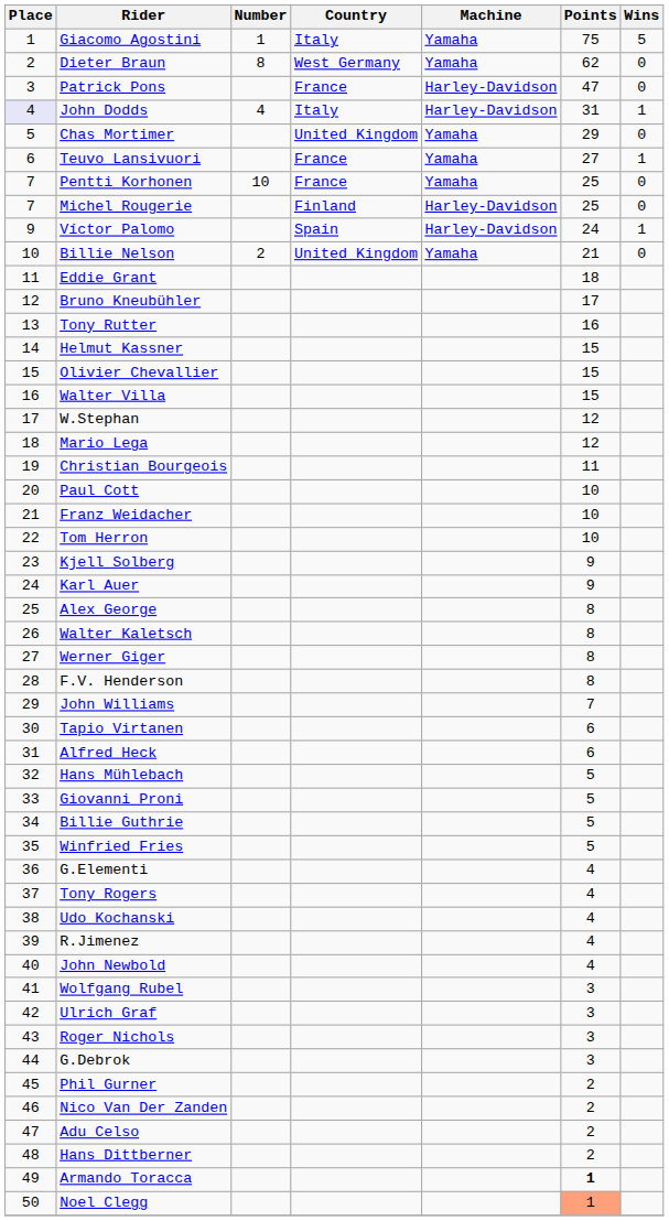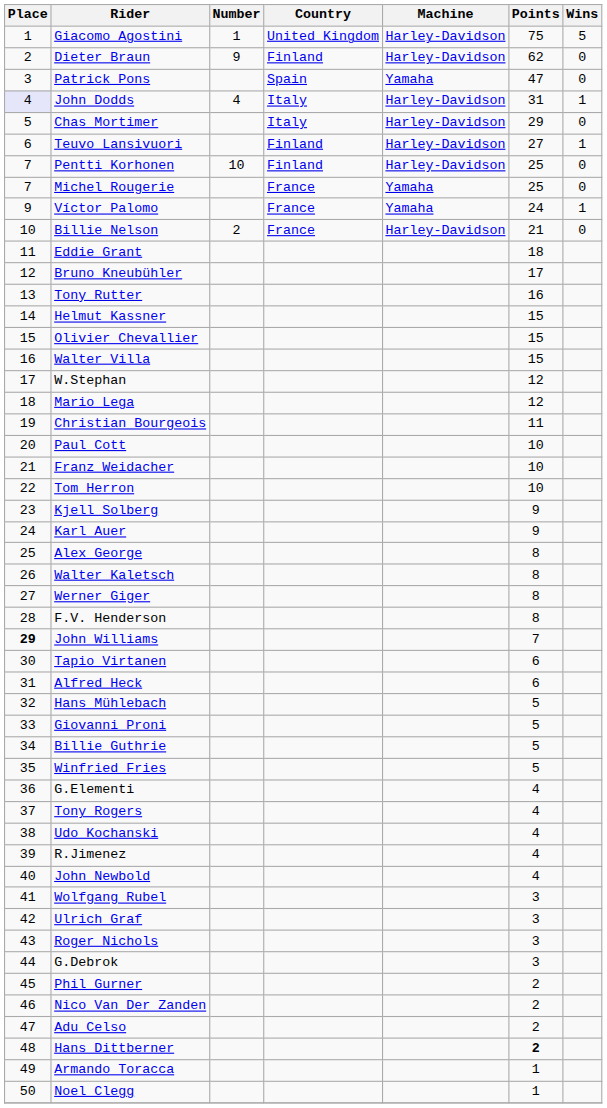 <table class="wikitable" style="font-size: 95%;">
 <tr>
 <th>Place</th>
 <th>Rider</th>
 <th>Number</th>
 <th>Country</th>
 <th>Machine</th>
 <th>Points</th>
 <th>Wins</th>
 </tr>
 <tr>
 <td align="center">1</td>
 <td> <a href='#'>Giacomo Agostini</a></td>
 <td align="center">1</td>
-<td><a href='#'>Italy</a></td>
-<td><a href='#'>Yamaha</a></td>
+<td><a href='#'>United Kingdom</a></td>
+<td><a href='#'>Harley-Davidson</a></td>
 <td align="center">75</td>
 <td align="center">5</td>
 </tr>
 <tr>
 <td align="center">2</td>
 <td> <a href='#'>Dieter Braun</a></td>
-<td align="center">8</td>
-<td><a href='#'>West Germany</a></td>
-<td><a href='#'>Yamaha</a></td>
+<td align="center">9</td>
+<td><a href='#'>Finland</a></td>
+<td><a href='#'>Harley-Davidson</a></td>
 <td align="center">62</td>
 <td align="center">0</td>
 </tr>
 <tr>
 <td align="center">3</td>
 <td> <a href='#'>Patrick Pons</a></td>
 <td></td>
-<td><a href='#'>France</a></td>
-<td><a href='#'>Harley-Davidson</a></td>
+<td><a href='#'>Spain</a></td>
+<td><a href='#'>Yamaha</a></td>
 <td align="center">47</td>
 <td align="center">0</td>
 </tr>
 <tr>
 <td align="center" style="background: lavender;">4</td>
 <td> <a href='#'>John Dodds</a></td>
 <td align="center">4</td>
 <td><a href='#'>Italy</a></td>
 <td><a href='#'>Harley-Davidson</a></td>
 <td align="center">31</td>
 <td align="center">1</td>
 </tr>
 <tr>
 <td align="center">5</td>
 <td> <a href='#'>Chas Mortimer</a></td>
 <td></td>
-<td><a href='#'>United Kingdom</a></td>
-<td><a href='#'>Yamaha</a></td>
+<td><a href='#'>Italy</a></td>
+<td><a href='#'>Harley-Davidson</a></td>
 <td align="center">29</td>
 <td align="center">0</td>
 </tr>
 <tr>
 <td align="center">6</td>
 <td> <a href='#'>Teuvo Lansivuori</a></td>
 <td></td>
-<td><a href='#'>France</a></td>
-<td><a href='#'>Yamaha</a></td>
+<td><a href='#'>Finland</a></td>
+<td><a href='#'>Harley-Davidson</a></td>
 <td align="center">27</td>
 <td align="center">1</td>
 </tr>
 <tr>
 <td align="center">7</td>
 <td> <a href='#'>Pentti Korhonen</a></td>
 <td align="center">10</td>
-<td><a href='#'>France</a></td>
-<td><a href='#'>Yamaha</a></td>
+<td><a href='#'>Finland</a></td>
+<td><a href='#'>Harley-Davidson</a></td>
 <td align="center">25</td>
 <td align="center">0</td>
 </tr>
 <tr>
 <td align="center">7</td>
 <td> <a href='#'>Michel Rougerie</a></td>
 <td></td>
-<td><a href='#'>Finland</a></td>
-<td><a href='#'>Harley-Davidson</a></td>
+<td><a href='#'>France</a></td>
+<td><a href='#'>Yamaha</a></td>
 <td align="center">25</td>
 <td align="center">0</td>
 </tr>
 <tr>
 <td align="center">9</td>
 <td> <a href='#'>Víctor Palomo</a></td>
 <td></td>
-<td><a href='#'>Spain</a></td>
-<td><a href='#'>Harley-Davidson</a></td>
+<td><a href='#'>France</a></td>
+<td><a href='#'>Yamaha</a></td>
 <td align="center">24</td>
 <td align="center">1</td>
 </tr>
 <tr>
 <td align="center">10</td>
 <td> <a href='#'>Billie Nelson</a></td>
 <td align="center">2</td>
-<td><a href='#'>United Kingdom</a></td>
-<td><a href='#'>Yamaha</a></td>
+<td><a href='#'>France</a></td>
+<td><a href='#'>Harley-Davidson</a></td>
 <td align="center">21</td>
 <td align="center">0</td>
 </tr>
 <tr>
 <td align="center">11</td>
 <td><a href='#'>Eddie Grant</a></td>
 <td align="center"></td>
 <td></td>
 <td></td>
 <td align="center">18</td>
 <td align="center"></td>
 </tr>
 <tr>
 <td align="center">12</td>
 <td><a href='#'>Bruno Kneubühler</a></td>
 <td align="center"></td>
 <td></td>
 <td></td>
 <td align="center">17</td>
 <td align="center"></td>
 </tr>
 <tr>
 <td align="center">13</td>
 <td><a href='#'>Tony Rutter</a></td>
 <td align="center"></td>
 <td></td>
 <td></td>
 <td align="center">16</td>
 <td align="center"></td>
 </tr>
 <tr>
 <td align="center">14</td>
 <td><a href='#'>Helmut Kassner</a></td>
 <td align="center"></td>
 <td></td>
 <td></td>
 <td align="center">15</td>
 <td align="center"></td>
 </tr>
 <tr>
 <td align="center">15</td>
 <td><a href='#'>Olivier Chevallier</a></td>
 <td align="center"></td>
 <td></td>
 <td></td>
 <td align="center">15</td>
 <td align="center"></td>
 </tr>
 <tr>
 <td align="center">16</td>
 <td><a href='#'>Walter Villa</a></td>
 <td align="center"></td>
 <td></td>
 <td></td>
 <td align="center">15</td>
 <td align="center"></td>
 </tr>
 <tr>
 <td align="center">17</td>
 <td>W.Stephan</td>
 <td align="center"></td>
 <td></td>
 <td></td>
 <td align="center">12</td>
 <td align="center"></td>
 </tr>
 <tr>
 <td align="center">18</td>
 <td><a href='#'>Mario Lega</a></td>
 <td align="center"></td>
 <td></td>
 <td></td>
 <td align="center">12</td>
 <td align="center"></td>
 </tr>
 <tr>
 <td align="center">19</td>
 <td><a href='#'>Christian Bourgeois</a></td>
 <td align="center"></td>
 <td></td>
 <td></td>
 <td align="center">11</td>
 <td align="center"></td>
 </tr>
 <tr>
 <td align="center">20</td>
 <td><a href='#'>Paul Cott</a></td>
 <td align="center"></td>
 <td></td>
 <td></td>
 <td align="center">10</td>
 <td align="center"></td>
 </tr>
 <tr>
 <td align="center">21</td>
 <td><a href='#'>Franz Weidacher</a></td>
 <td align="center"></td>
 <td></td>
 <td></td>
 <td align="center">10</td>
 <td align="center"></td>
 </tr>
 <tr>
 <td align="center">22</td>
 <td><a href='#'>Tom Herron</a></td>
 <td align="center"></td>
 <td></td>
 <td></td>
 <td align="center">10</td>
 <td align="center"></td>
 </tr>
 <tr>
 <td align="center">23</td>
 <td><a href='#'>Kjell Solberg</a></td>
 <td align="center"></td>
 <td></td>
 <td></td>
 <td align="center">9</td>
 <td align="center"></td>
 </tr>
 <tr>
 <td align="center">24</td>
 <td><a href='#'>Karl Auer</a></td>
 <td align="center"></td>
 <td></td>
 <td></td>
 <td align="center">9</td>
 <td align="center"></td>
 </tr>
 <tr>
 <td align="center">25</td>
 <td><a href='#'>Alex George</a></td>
 <td align="center"></td>
 <td></td>
 <td></td>
 <td align="center">8</td>
 <td align="center"></td>
 </tr>
 <tr>
 <td align="center">26</td>
 <td><a href='#'>Walter Kaletsch</a></td>
 <td align="center"></td>
 <td></td>
 <td></td>
 <td align="center">8</td>
 <td align="center"></td>
 </tr>
 <tr>
 <td align="center">27</td>
 <td><a href='#'>Werner Giger</a></td>
 <td align="center"></td>
 <td></td>
 <td></td>
 <td align="center">8</td>
 <td align="center"></td>
 </tr>
 <tr>
 <td align="center">28</td>
 <td>F.V. Henderson</td>
 <td align="center"></td>
 <td></td>
 <td></td>
 <td align="center">8</td>
 <td align="center"></td>
 </tr>
 <tr>
-<td align="center">29</td>
+<td align="center"><strong>29</strong></td>
 <td><a href='#'>John Williams</a></td>
 <td align="center"></td>
 <td></td>
 <td></td>
 <td align="center">7</td>
 <td align="center"></td>
 </tr>
 <tr>
 <td align="center">30</td>
 <td><a href='#'>Tapio Virtanen</a></td>
 <td align="center"></td>
 <td></td>
 <td></td>
 <td align="center">6</td>
 <td align="center"></td>
 </tr>
 <tr>
 <td align="center">31</td>
 <td><a href='#'>Alfred Heck</a></td>
 <td align="center"></td>
 <td></td>
 <td></td>
 <td align="center">6</td>
 <td align="center"></td>
 </tr>
 <tr>
 <td align="center">32</td>
 <td><a href='#'>Hans Mühlebach</a></td>
 <td align="center"></td>
 <td></td>
 <td></td>
 <td align="center">5</td>
 <td align="center"></td>
 </tr>
 <tr>
 <td align="center">33</td>
 <td><a href='#'>Giovanni Proni</a></td>
 <td align="center"></td>
 <td></td>
 <td></td>
 <td align="center">5</td>
 <td align="center"></td>
 </tr>
 <tr>
 <td align="center">34</td>
 <td><a href='#'>Billie Guthrie</a></td>
 <td align="center"></td>
 <td></td>
 <td></td>
 <td align="center">5</td>
 <td align="center"></td>
 </tr>
 <tr>
 <td align="center">35</td>
 <td><a href='#'>Winfried Fries</a></td>
 <td align="center"></td>
 <td></td>
 <td></td>
 <td align="center">5</td>
 <td align="center"></td>
 </tr>
 <tr>
 <td align="center">36</td>
 <td>G.Elementi</td>
 <td align="center"></td>
 <td></td>
 <td></td>
 <td align="center">4</td>
 <td align="center"></td>
 </tr>
 <tr>
 <td align="center">37</td>
 <td><a href='#'>Tony Rogers</a></td>
 <td align="center"></td>
 <td></td>
 <td></td>
 <td align="center">4</td>
 <td align="center"></td>
 </tr>
 <tr>
 <td align="center">38</td>
 <td><a href='#'>Udo Kochanski</a></td>
 <td align="center"></td>
 <td></td>
 <td></td>
 <td align="center">4</td>
 <td align="center"></td>
 </tr>
 <tr>
 <td align="center">39</td>
 <td>R.Jimenez</td>
 <td align="center"></td>
 <td></td>
 <td></td>
 <td align="center">4</td>
 <td align="center"></td>
 </tr>
 <tr>
 <td align="center">40</td>
 <td><a href='#'>John Newbold</a></td>
 <td align="center"></td>
 <td></td>
 <td></td>
 <td align="center">4</td>
 <td align="center"></td>
 </tr>
 <tr>
 <td align="center">41</td>
 <td><a href='#'>Wolfgang Rubel</a></td>
 <td align="center"></td>
 <td></td>
 <td></td>
 <td align="center">3</td>
 <td align="center"></td>
 </tr>
 <tr>
 <td align="center">42</td>
 <td><a href='#'>Ulrich Graf</a></td>
 <td align="center"></td>
 <td></td>
 <td></td>
 <td align="center">3</td>
 <td align="center"></td>
 </tr>
 <tr>
 <td align="center">43</td>
 <td><a href='#'>Roger Nichols</a></td>
 <td align="center"></td>
 <td></td>
 <td></td>
 <td align="center">3</td>
 <td align="center"></td>
 </tr>
 <tr>
 <td align="center">44</td>
 <td>G.Debrok</td>
 <td align="center"></td>
 <td></td>
 <td></td>
 <td align="center">3</td>
 <td align="center"></td>
 </tr>
 <tr>
 <td align="center">45</td>
 <td><a href='#'>Phil Gurner</a></td>
 <td align="center"></td>
 <td></td>
 <td></td>
 <td align="center">2</td>
 <td align="center"></td>
 </tr>
 <tr>
 <td align="center">46</td>
 <td><a href='#'>Nico Van Der Zanden</a></td>
 <td align="center"></td>
 <td></td>
 <td></td>
 <td align="center">2</td>
 <td align="center"></td>
 </tr>
 <tr>
 <td align="center">47</td>
 <td><a href='#'>Adu Celso</a></td>
 <td align="center"></td>
 <td></td>
 <td></td>
 <td align="center">2</td>
 <td align="center"></td>
 </tr>
 <tr>
 <td align="center">48</td>
 <td><a href='#'>Hans Dittberner</a></td>
 <td align="center"></td>
 <td></td>
 <td></td>
-<td align="center">2</td>
+<td align="center"><strong>2</strong></td>
 <td align="center"></td>
 </tr>
 <tr>
 <td align="center">49</td>
 <td><a href='#'>Armando Toracca</a></td>
 <td align="center"></td>
 <td></td>
 <td></td>
-<td align="center"><strong>1</strong></td>
+<td align="center">1</td>
 <td align="center"></td>
 </tr>
 <tr>
 <td align="center">50</td>
 <td><a href='#'>Noel Clegg</a></td>
 <td align="center"></td>
 <td></td>
 <td></td>
-<td align="center" style="background: lightsalmon;">1</td>
+<td align="center">1</td>
 <td align="center"></td>
 </tr>
 <tr>
 </tr>
 </table>
